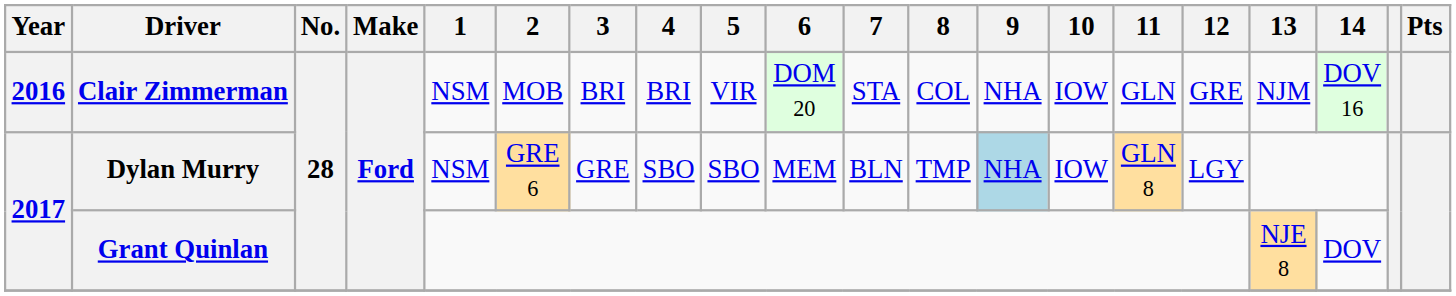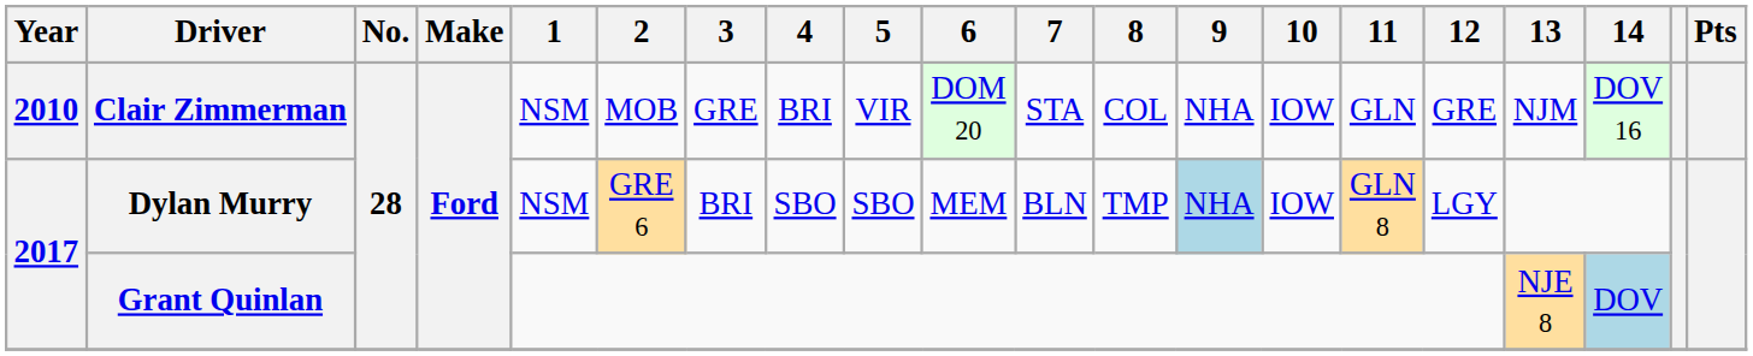 <table class="wikitable" style="text-align:center; font-size:75%">
 <tr>
 <th>Year</th>
 <th>Driver</th>
 <th>No.</th>
 <th>Make</th>
 <th>1</th>
 <th>2</th>
 <th>3</th>
 <th>4</th>
 <th>5</th>
 <th>6</th>
 <th>7</th>
 <th>8</th>
 <th>9</th>
 <th>10</th>
 <th>11</th>
 <th>12</th>
 <th>13</th>
 <th>14</th>
 <th></th>
 <th>Pts</th>
 </tr>
 <tr>
-<th><a href='#'>2016</a></th>
+<th><a href='#'>2010</a></th>
 <th><a href='#'>Clair Zimmerman</a></th>
 <th rowspan=3>28</th>
 <th rowspan=3><a href='#'>Ford</a></th>
 <td><a href='#'>NSM</a></td>
 <td><a href='#'>MOB</a></td>
-<td><a href='#'>BRI</a></td>
+<td><a href='#'>GRE</a></td>
 <td><a href='#'>BRI</a></td>
 <td><a href='#'>VIR</a></td>
 <td style="background:#DFFFDF;"><a href='#'>DOM</a><br><small>20</small></td>
 <td><a href='#'>STA</a></td>
 <td><a href='#'>COL</a></td>
 <td><a href='#'>NHA</a></td>
 <td><a href='#'>IOW</a></td>
 <td><a href='#'>GLN</a></td>
 <td><a href='#'>GRE</a></td>
 <td><a href='#'>NJM</a></td>
 <td style="background:#DFFFDF;"><a href='#'>DOV</a><br><small>16</small></td>
 <th></th>
 <th></th>
 </tr>
 <tr>
 <th rowspan=2><a href='#'>2017</a></th>
 <th>Dylan Murry</th>
 <td><a href='#'>NSM</a></td>
 <td style="background:#FFDF9F;"><a href='#'>GRE</a><br><small>6</small></td>
-<td><a href='#'>GRE</a></td>
+<td><a href='#'>BRI</a></td>
 <td><a href='#'>SBO</a></td>
 <td><a href='#'>SBO</a></td>
 <td><a href='#'>MEM</a></td>
 <td><a href='#'>BLN</a></td>
 <td><a href='#'>TMP</a></td>
 <td style="background: lightblue;"><a href='#'>NHA</a></td>
 <td><a href='#'>IOW</a></td>
 <td style="background:#FFDF9F;"><a href='#'>GLN</a><br><small>8</small></td>
 <td><a href='#'>LGY</a></td>
 <td colspan=2></td>
 <th rowspan=2></th>
 <th rowspan=2></th>
 </tr>
 <tr>
 <th><a href='#'>Grant Quinlan</a></th>
 <td colspan=12></td>
 <td style="background:#FFDF9F;"><a href='#'>NJE</a><br><small>8</small></td>
-<td><a href='#'>DOV</a></td>
+<td style="background: lightblue;"><a href='#'>DOV</a></td>
 </tr>
 <tr>
 </tr>
 </table>
